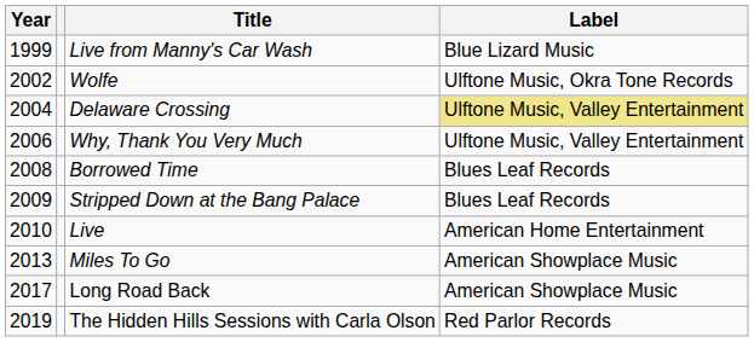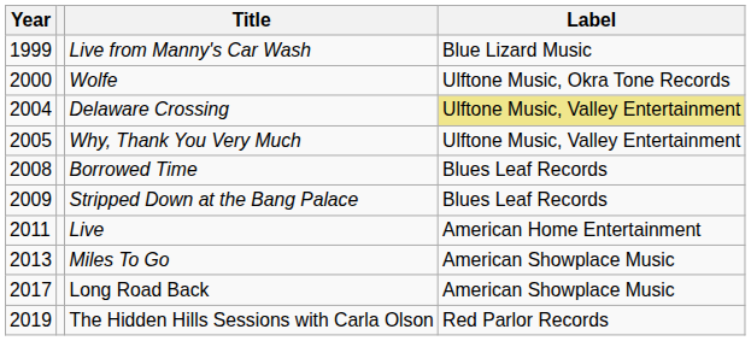 <table class="wikitable">
 <tr>
 <th>Year</th>
 <th></th>
 <th>Title</th>
 <th>Label</th>
 </tr>
 <tr>
 <td>1999</td>
 <td></td>
 <td><em>Live from Manny's Car Wash</em></td>
 <td>Blue Lizard Music</td>
 </tr>
 <tr>
-<td>2002</td>
+<td>2000</td>
 <td></td>
 <td><em>Wolfe</em></td>
 <td>Ulftone Music, Okra Tone Records</td>
 </tr>
 <tr>
 <td>2004</td>
 <td></td>
 <td><em>Delaware Crossing</em></td>
 <td style="background: khaki;">Ulftone Music, Valley Entertainment</td>
 </tr>
 <tr>
-<td>2006</td>
+<td>2005</td>
 <td></td>
 <td><em>Why, Thank You Very Much</em></td>
 <td>Ulftone Music, Valley Entertainment</td>
 </tr>
 <tr>
 <td>2008</td>
 <td></td>
 <td><em>Borrowed Time</em></td>
 <td>Blues Leaf Records</td>
 </tr>
 <tr>
 <td>2009</td>
 <td></td>
 <td><em>Stripped Down at the Bang Palace</em></td>
 <td>Blues Leaf Records</td>
 </tr>
 <tr>
-<td>2010</td>
+<td>2011</td>
 <td></td>
 <td><em>Live</em></td>
 <td>American Home Entertainment</td>
 </tr>
 <tr>
 <td>2013</td>
 <td></td>
 <td><em>Miles To Go</em></td>
 <td>American Showplace Music</td>
 </tr>
 <tr>
 <td>2017</td>
 <td></td>
 <td>Long Road Back</td>
 <td>American Showplace Music</td>
 </tr>
 <tr>
 <td>2019</td>
 <td></td>
 <td>The Hidden Hills Sessions with Carla Olson</td>
 <td>Red Parlor Records</td>
 </tr>
 </table>
